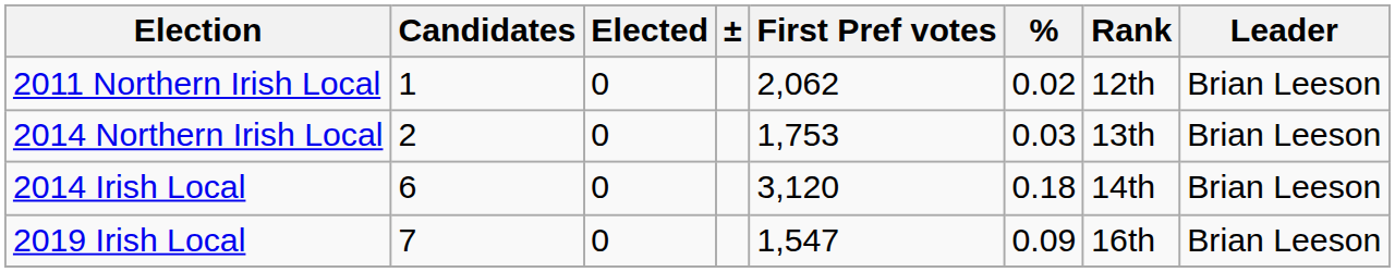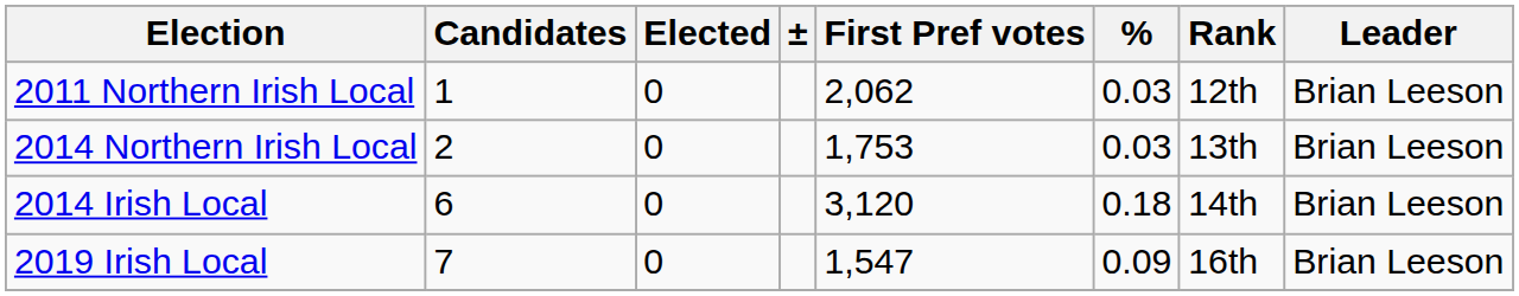 <table class="wikitable">
 <tr>
 <th>Election</th>
 <th>Candidates</th>
 <th>Elected</th>
 <th>±</th>
 <th>First Pref votes</th>
 <th>%</th>
 <th>Rank</th>
 <th>Leader</th>
 </tr>
 <tr>
 <td><a href='#'>2011 Northern Irish Local</a></td>
 <td>1</td>
 <td>0</td>
 <td></td>
 <td>2,062</td>
-<td>0.02</td>
+<td>0.03</td>
 <td>12th</td>
 <td>Brian Leeson</td>
 </tr>
 <tr>
 <td><a href='#'>2014 Northern Irish Local</a></td>
 <td>2</td>
 <td>0</td>
 <td></td>
 <td>1,753</td>
 <td>0.03</td>
 <td>13th</td>
 <td>Brian Leeson</td>
 </tr>
 <tr>
 <td><a href='#'>2014 Irish Local</a></td>
 <td>6</td>
 <td>0</td>
 <td></td>
 <td>3,120</td>
 <td>0.18</td>
 <td>14th</td>
 <td>Brian Leeson</td>
 </tr>
 <tr>
 <td><a href='#'>2019 Irish Local</a></td>
 <td>7</td>
 <td>0</td>
 <td></td>
 <td>1,547</td>
 <td>0.09</td>
 <td>16th</td>
 <td>Brian Leeson</td>
 </tr>
 <tr>
 </tr>
 </table>
